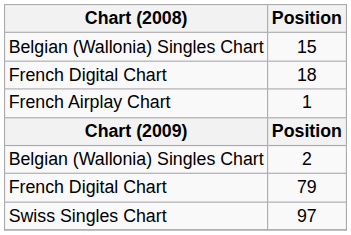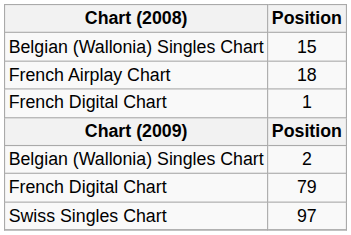 <table class="wikitable sortable">
 <tr>
 <th>Chart (2008)</th>
 <th>Position</th>
 </tr>
 <tr>
 <td>Belgian (Wallonia) Singles Chart</td>
 <td align="center">15</td>
 </tr>
 <tr>
-<td>French Digital Chart</td>
+<td>French Airplay Chart</td>
 <td align="center">18</td>
 </tr>
 <tr>
-<td>French Airplay Chart</td>
+<td>French Digital Chart</td>
 <td align="center">1</td>
 </tr>
 <tr>
 <th>Chart (2009)</th>
 <th>Position</th>
 </tr>
 <tr>
 <td>Belgian (Wallonia) Singles Chart</td>
 <td align="center">2</td>
 </tr>
 <tr>
 <td>French Digital Chart</td>
 <td align="center">79</td>
 </tr>
 <tr>
 <td>Swiss Singles Chart</td>
 <td align="center">97</td>
 </tr>
 <tr>
 </tr>
 </table>
